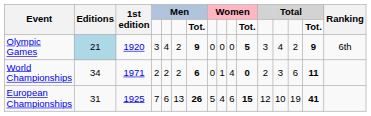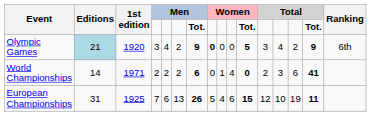 <table class="wikitable" width=70% style="font-size:90%; text-align:center;">
 <tr>
 <th rowspan=2>Event</th>
 <th rowspan=2>Editions</th>
 <th rowspan=2>1st edition</th>
 <th colspan=4; style="background-color:LightSteelBlue">Men</th>
 <th colspan=4; style="background-color:lightpink">Women</th>
 <th colspan=4; style="background-color:lightgrey">Total</th>
 <th rowspan=2>Ranking</th>
 </tr>
 <tr>
 <td></td>
 <td></td>
 <td></td>
 <td><strong>Tot.</strong></td>
 <td></td>
 <td></td>
 <td></td>
 <td><strong>Tot.</strong></td>
 <td></td>
 <td></td>
 <td></td>
 <td><strong>Tot.</strong></td>
 </tr>
 <tr>
 <td align=left><a href='#'>Olympic Games</a></td>
 <td style="background: lightblue;">21</td>
 <td><a href='#'>1920</a></td>
 <td>3</td>
 <td>4</td>
 <td>2</td>
 <td><strong>9</strong></td>
-<td>0</td>
+<td><strong>0</strong></td>
 <td>0</td>
 <td>0</td>
 <td><strong>5</strong></td>
 <td>3</td>
 <td>4</td>
 <td>2</td>
 <td><strong>9</strong></td>
 <td>6th</td>
 </tr>
 <tr>
 <td align=left><a href='#'>World Championships</a></td>
-<td>34</td>
+<td>14</td>
 <td><a href='#'>1971</a></td>
 <td>2</td>
 <td>2</td>
 <td>2</td>
 <td><strong>6</strong></td>
 <td>0</td>
 <td>1</td>
 <td>4</td>
 <td><strong>0</strong></td>
 <td>2</td>
 <td>3</td>
 <td>6</td>
-<td><strong>11</strong></td>
+<td><strong>41</strong></td>
 <td></td>
 </tr>
 <tr>
 <td align=left><a href='#'>European Championships</a></td>
 <td>31</td>
 <td><a href='#'>1925</a></td>
 <td>7</td>
 <td>6</td>
 <td>13</td>
 <td><strong>26</strong></td>
 <td>5</td>
 <td>4</td>
 <td>6</td>
 <td><strong>15</strong></td>
 <td>12</td>
 <td>10</td>
 <td>19</td>
-<td><strong>41</strong></td>
+<td><strong>11</strong></td>
 <td></td>
 </tr>
 </table>
